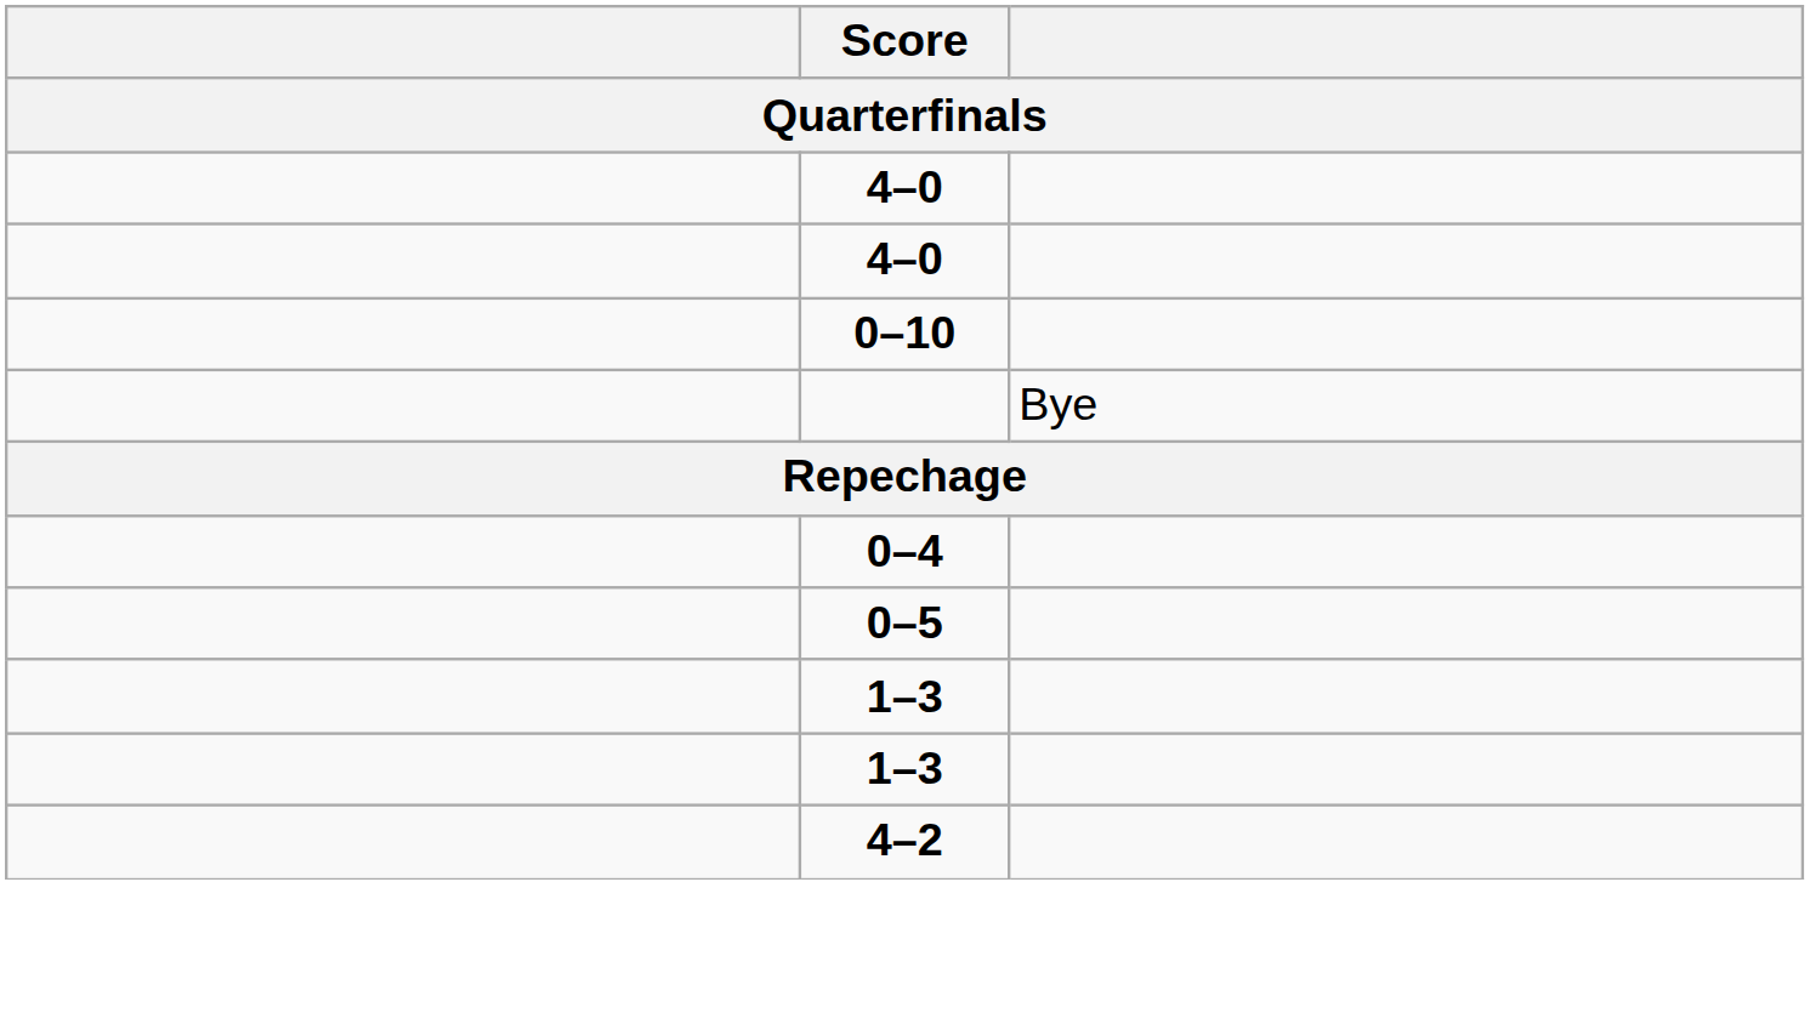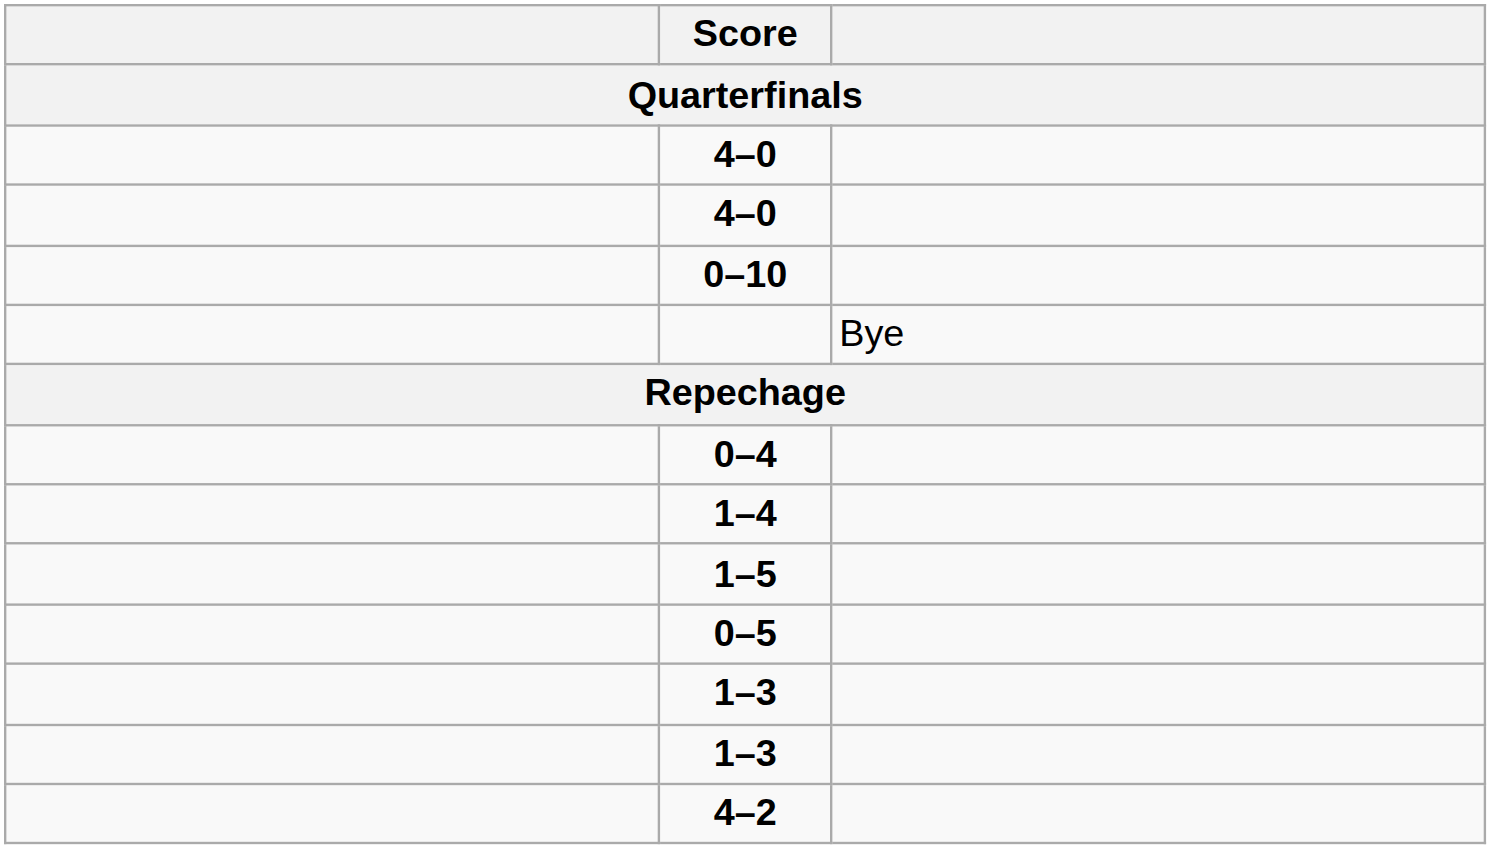 <table class="wikitable" style="text-align: left;">
 <tr>
 <th align="right" width="270"></th>
 <th width="65">Score</th>
 <th align="left" width="270"></th>
 </tr>
 <tr>
 <th colspan="3">Quarterfinals</th>
 </tr>
 <tr>
 <td><strong></strong></td>
 <td align=center><strong>4–0</strong></td>
 <td></td>
 </tr>
 <tr>
 <td><strong></strong></td>
 <td align=center><strong>4–0</strong></td>
 <td></td>
 </tr>
 <tr>
 <td></td>
 <td align=center><strong>0–10</strong></td>
 <td><strong></strong></td>
 </tr>
 <tr>
 <td><strong></strong></td>
 <td align=center></td>
 <td>Bye</td>
 </tr>
 <tr>
 <th colspan="3">Repechage</th>
 </tr>
 <tr>
 <td></td>
 <td align=center><strong>0–4</strong></td>
 <td><strong></strong></td>
 </tr>
 <tr>
 <td></td>
+<td align=center><strong>1–4</strong></td>
+<td><strong></strong></td>
+</tr>
+<tr>
+<td></td>
+<td align=center><strong>1–5</strong></td>
+<td><strong></strong></td>
+</tr>
+<tr>
+<td></td>
 <td align=center><strong>0–5</strong></td>
 <td><strong></strong></td>
 </tr>
 <tr>
 <td></td>
 <td align=center><strong>1–3</strong></td>
 <td><strong></strong></td>
 </tr>
 <tr>
 <td></td>
 <td align=center><strong>1–3</strong></td>
 <td><strong></strong></td>
 </tr>
 <tr>
 <td><strong></strong></td>
 <td align=center><strong>4–2</strong></td>
 <td></td>
 </tr>
 </table>
